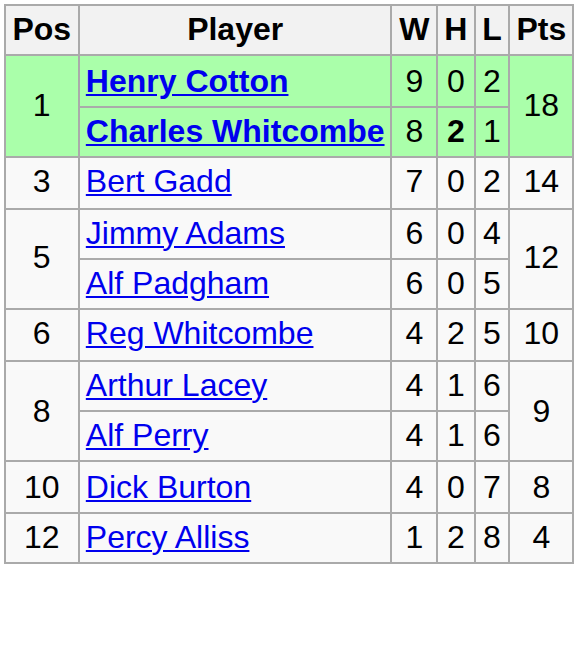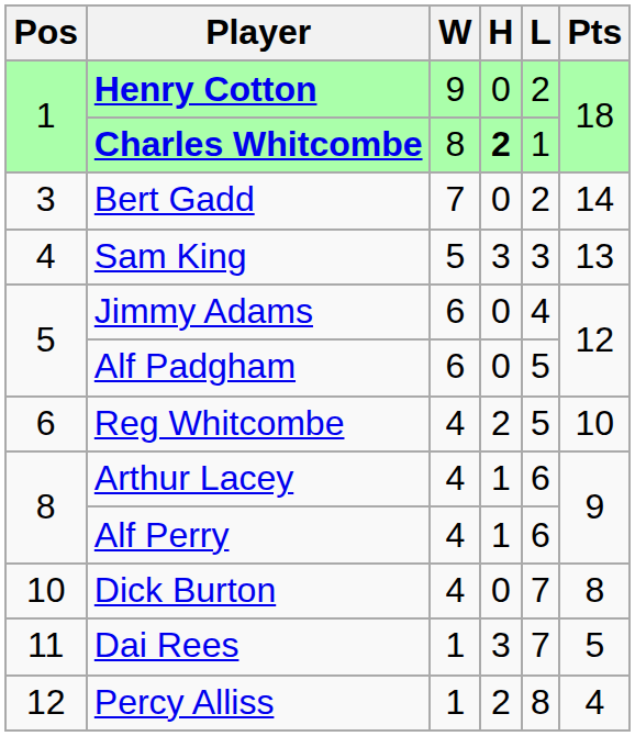 <table class="wikitable" style="text-align: center;">
 <tr>
 <th>Pos</th>
 <th>Player</th>
 <th>W</th>
 <th>H</th>
 <th>L</th>
 <th>Pts</th>
 </tr>
 <tr style="background:#aaffaa;">
 <td rowspan=2>1</td>
 <td style="text-align:left;"> <strong><a href='#'>Henry Cotton</a></strong></td>
 <td>9</td>
 <td>0</td>
 <td>2</td>
 <td rowspan=2>18</td>
 </tr>
 <tr style="background:#aaffaa;">
 <td style="text-align:left;"> <strong><a href='#'>Charles Whitcombe</a></strong></td>
 <td>8</td>
 <td><strong>2</strong></td>
 <td>1</td>
 </tr>
 <tr>
 <td>3</td>
 <td style="text-align:left;"> <a href='#'>Bert Gadd</a></td>
 <td>7</td>
 <td>0</td>
 <td>2</td>
 <td>14</td>
+</tr>
+<tr>
+<td>4</td>
+<td style="text-align:left;"> <a href='#'>Sam King</a></td>
+<td>5</td>
+<td>3</td>
+<td>3</td>
+<td>13</td>
 </tr>
 <tr>
 <td rowspan=2>5</td>
 <td style="text-align:left;"> <a href='#'>Jimmy Adams</a></td>
 <td>6</td>
 <td>0</td>
 <td>4</td>
 <td rowspan=2>12</td>
 </tr>
 <tr>
 <td style="text-align:left;"> <a href='#'>Alf Padgham</a></td>
 <td>6</td>
 <td>0</td>
 <td>5</td>
 </tr>
 <tr>
 <td>6</td>
 <td style="text-align:left;"> <a href='#'>Reg Whitcombe</a></td>
 <td>4</td>
 <td>2</td>
 <td>5</td>
 <td>10</td>
 </tr>
 <tr>
 <td rowspan=2>8</td>
 <td style="text-align:left;"> <a href='#'>Arthur Lacey</a></td>
 <td>4</td>
 <td>1</td>
 <td>6</td>
 <td rowspan=2>9</td>
 </tr>
 <tr>
 <td style="text-align:left;"> <a href='#'>Alf Perry</a></td>
 <td>4</td>
 <td>1</td>
 <td>6</td>
 </tr>
 <tr>
 <td>10</td>
 <td style="text-align:left;"> <a href='#'>Dick Burton</a></td>
 <td>4</td>
 <td>0</td>
 <td>7</td>
 <td>8</td>
 </tr>
 <tr>
+<td>11</td>
+<td style="text-align:left;"> <a href='#'>Dai Rees</a></td>
+<td>1</td>
+<td>3</td>
+<td>7</td>
+<td>5</td>
+</tr>
+<tr>
 <td>12</td>
 <td style="text-align:left;"> <a href='#'>Percy Alliss</a></td>
 <td>1</td>
 <td>2</td>
 <td>8</td>
 <td>4</td>
 </tr>
 </table>
